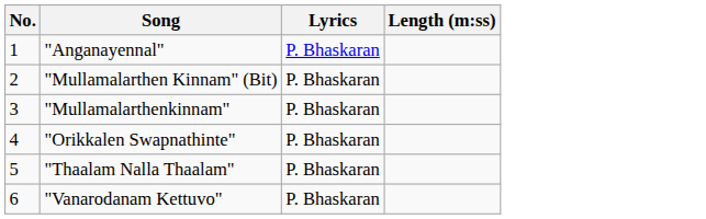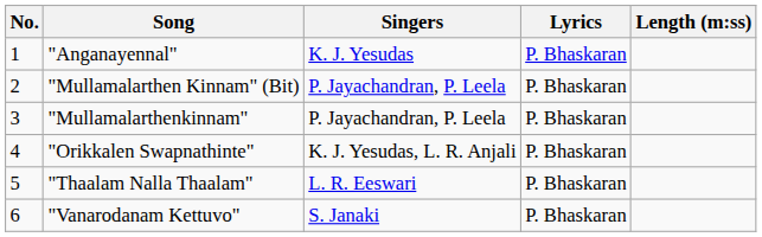 <table class="wikitable" style="font-size:95%;">
 <tr>
 <th>No.</th>
 <th>Song</th>
+<th>Singers</th>
 <th>Lyrics</th>
 <th>Length (m:ss)</th>
 </tr>
 <tr>
 <td>1</td>
 <td>"Anganayennal"</td>
+<td><a href='#'>K. J. Yesudas</a></td>
 <td><a href='#'>P. Bhaskaran</a></td>
 <td></td>
 </tr>
 <tr>
 <td>2</td>
 <td>"Mullamalarthen Kinnam" (Bit)</td>
+<td><a href='#'>P. Jayachandran</a>, <a href='#'>P. Leela</a></td>
 <td>P. Bhaskaran</td>
 <td></td>
 </tr>
 <tr>
 <td>3</td>
 <td>"Mullamalarthenkinnam"</td>
+<td>P. Jayachandran, P. Leela</td>
 <td>P. Bhaskaran</td>
 <td></td>
 </tr>
 <tr>
 <td>4</td>
 <td>"Orikkalen Swapnathinte"</td>
+<td>K. J. Yesudas, L. R. Anjali</td>
 <td>P. Bhaskaran</td>
 <td></td>
 </tr>
 <tr>
 <td>5</td>
 <td>"Thaalam Nalla Thaalam"</td>
+<td><a href='#'>L. R. Eeswari</a></td>
 <td>P. Bhaskaran</td>
 <td></td>
 </tr>
 <tr>
 <td>6</td>
 <td>"Vanarodanam Kettuvo"</td>
+<td><a href='#'>S. Janaki</a></td>
 <td>P. Bhaskaran</td>
 <td></td>
 </tr>
 </table>
